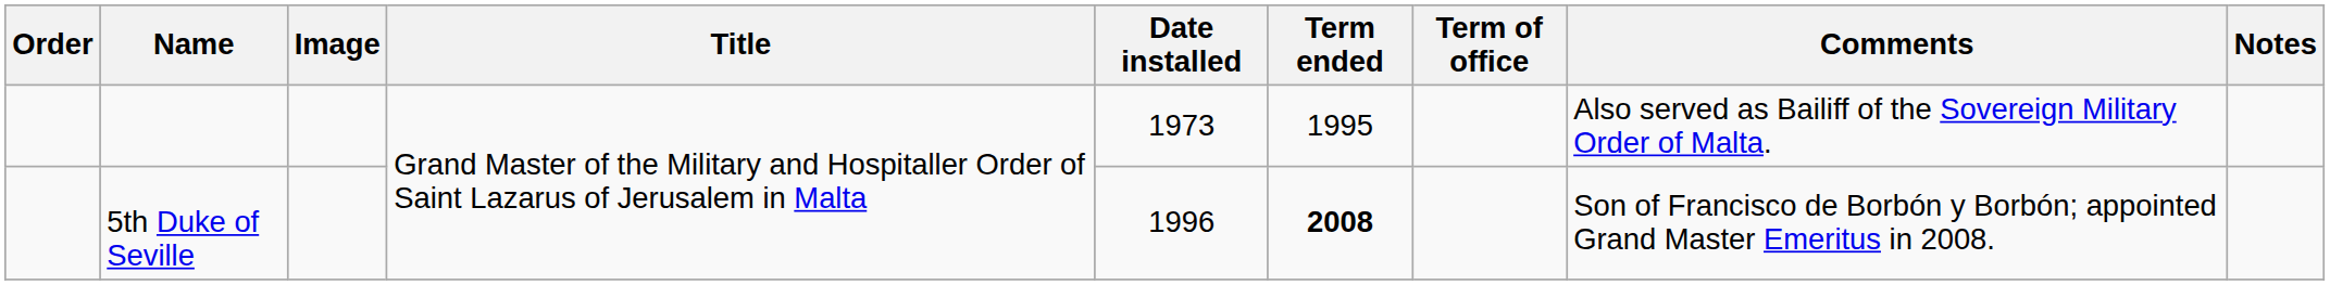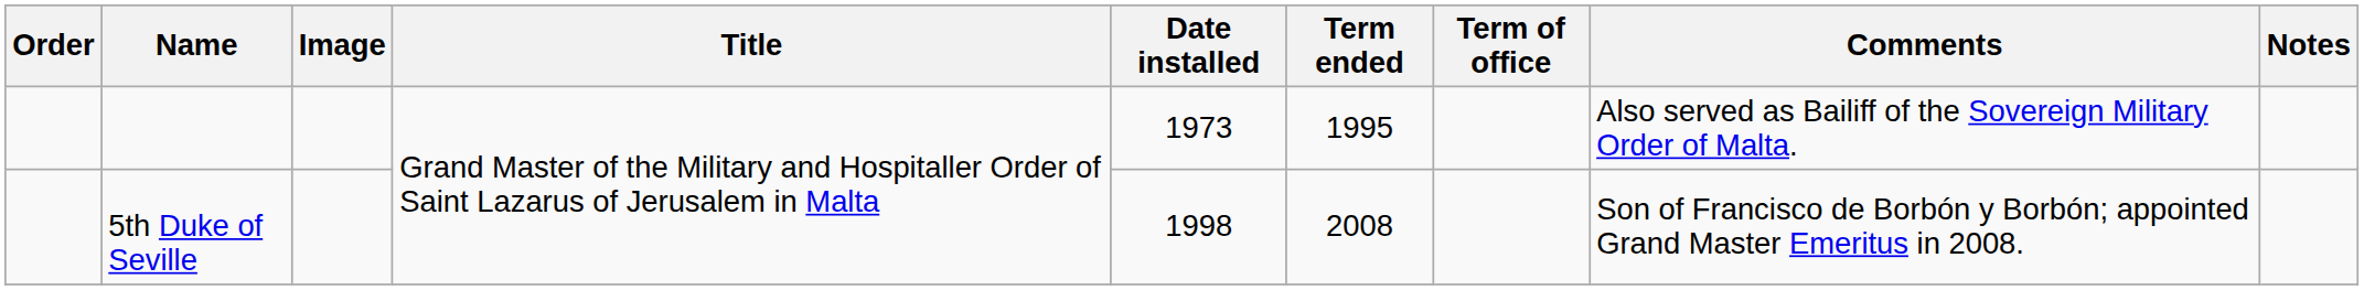 <table class="wikitable">
 <tr>
 <th>Order</th>
 <th>Name</th>
 <th>Image</th>
 <th>Title</th>
 <th>Date installed</th>
 <th>Term ended</th>
 <th>Term of office</th>
 <th>Comments</th>
 <th>Notes</th>
 </tr>
 <tr>
 <td style="text-align:center;"></td>
 <td></td>
 <td></td>
 <td rowspan=2>Grand Master of the Military and Hospitaller Order of Saint Lazarus of Jerusalem in <a href='#'>Malta</a></td>
 <td style="text-align:center;">1973</td>
 <td style="text-align:center;">1995</td>
 <td align="right"></td>
 <td>Also served as Bailiff of the <a href='#'>Sovereign Military Order of Malta</a>.</td>
 <td></td>
 </tr>
 <tr>
 <td style="text-align:center;"></td>
 <td> <br>5th <a href='#'>Duke of Seville</a></td>
 <td></td>
-<td style="text-align:center;">1996</td>
-<td style="text-align:center;"><strong>2008</strong></td>
+<td style="text-align:center;">1998</td>
+<td style="text-align:center;">2008</td>
 <td align="right"></td>
 <td>Son of Francisco de Borbón y Borbón; appointed Grand Master <a href='#'>Emeritus</a> in 2008.</td>
 <td></td>
 </tr>
 </table>
